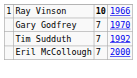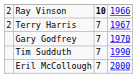 <table class="wikitable">
 <tr>
 </tr>
 <tr>
-<td>1</td>
+<td>2</td>
 <td>Ray Vinson</td>
 <td><strong>10</strong></td>
 <td><a href='#'>1966</a></td>
+</tr>
+<tr>
+<td>2</td>
+<td>Terry Harris</td>
+<td>7</td>
+<td><a href='#'>1967</a></td>
 </tr>
 <tr>
 <td></td>
 <td>Gary Godfrey</td>
 <td>7</td>
 <td><a href='#'>1970</a></td>
 </tr>
 <tr>
 <td></td>
 <td>Tim Sudduth</td>
 <td>7</td>
-<td><a href='#'>1992</a></td>
+<td><a href='#'>1990</a></td>
 </tr>
 <tr>
 <td></td>
 <td>Eril McCollough</td>
 <td>7</td>
 <td><a href='#'>2000</a></td>
 </tr>
 </table>
